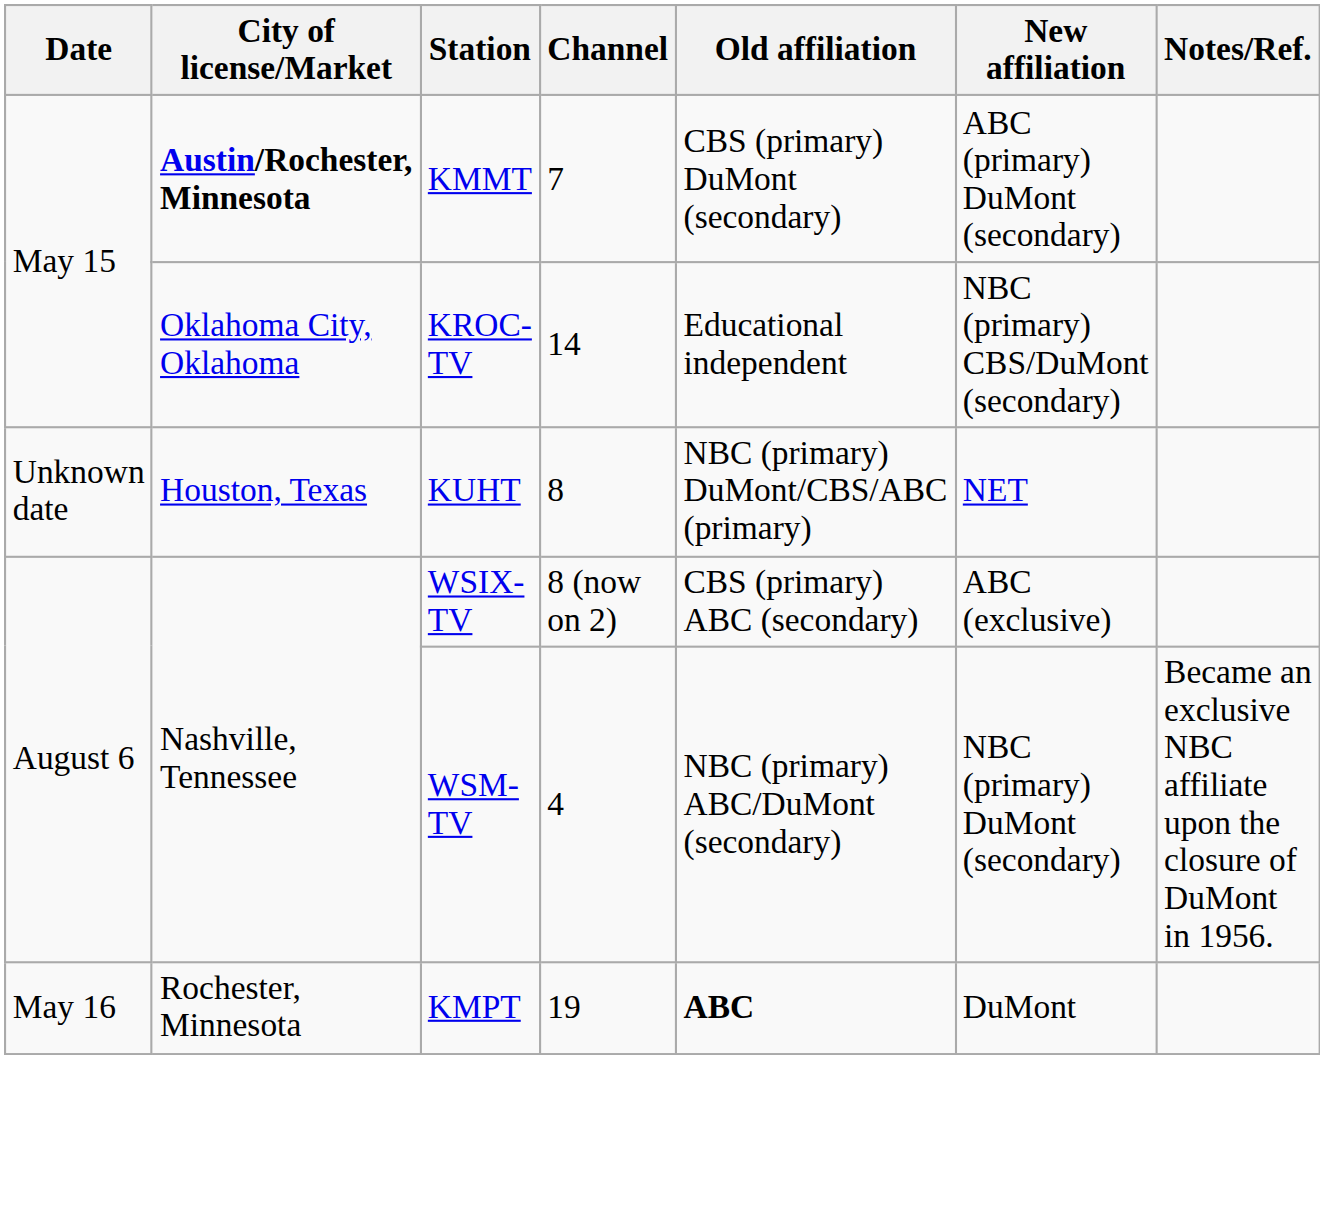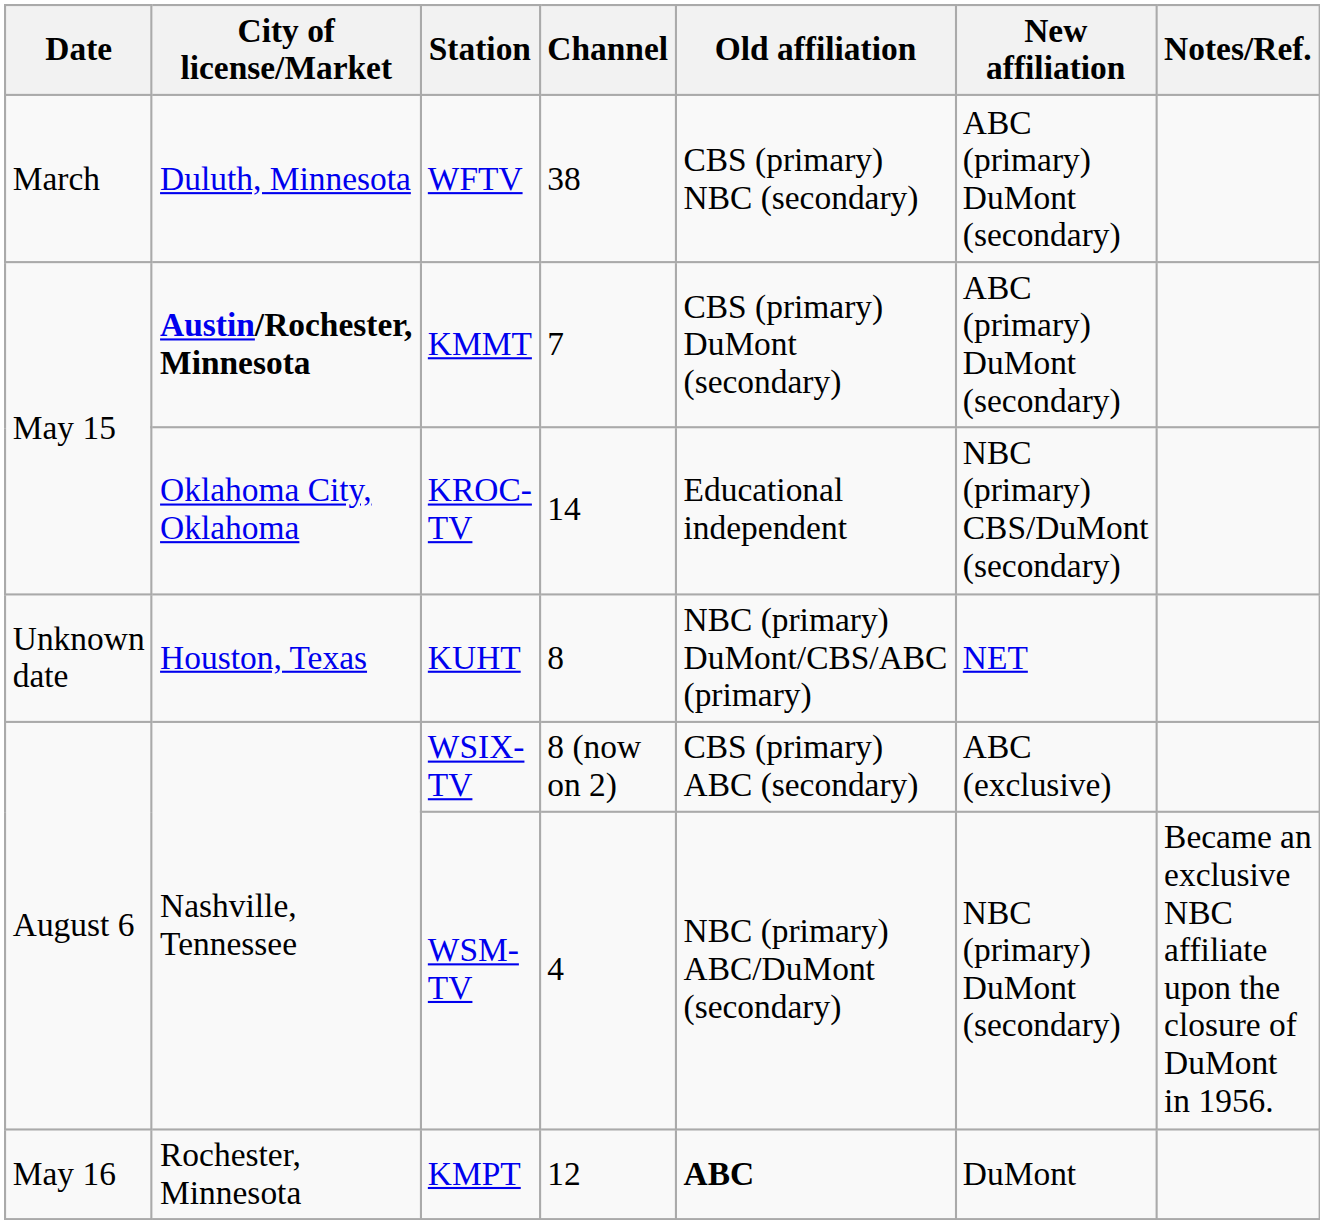 <table class="wikitable sortable">
 <tr>
 <th>Date</th>
 <th>City of license/Market</th>
 <th>Station</th>
 <th>Channel</th>
 <th>Old affiliation</th>
 <th>New affiliation</th>
 <th>Notes/Ref.</th>
+</tr>
+<tr>
+<td>March</td>
+<td><a href='#'>Duluth, Minnesota</a></td>
+<td><a href='#'>WFTV</a></td>
+<td>38</td>
+<td>CBS (primary) <br> NBC (secondary)</td>
+<td>ABC (primary) <br> DuMont (secondary)</td>
+<td></td>
 </tr>
 <tr>
 <td rowspan=2>May 15</td>
 <td><strong><a href='#'>Austin</a>/Rochester, Minnesota</strong></td>
 <td><a href='#'>KMMT</a></td>
 <td>7</td>
 <td>CBS (primary) <br> DuMont (secondary)</td>
 <td>ABC (primary) <br> DuMont (secondary)</td>
 <td></td>
 </tr>
 <tr>
 <td><a href='#'>Oklahoma City, Oklahoma</a></td>
 <td><a href='#'>KROC-TV</a></td>
 <td>14</td>
 <td>Educational independent</td>
 <td>NBC (primary) <br> CBS/DuMont (secondary)</td>
 <td></td>
 </tr>
 <tr>
 <td>Unknown date</td>
 <td><a href='#'>Houston, Texas</a></td>
 <td><a href='#'>KUHT</a></td>
 <td>8</td>
 <td>NBC (primary) <br> DuMont/CBS/ABC (primary)</td>
 <td><a href='#'>NET</a></td>
 <td></td>
 </tr>
 <tr>
 <td rowspan=2>August 6</td>
 <td rowspan=2>Nashville, Tennessee</td>
 <td><a href='#'>WSIX-TV</a></td>
 <td>8 (now on 2)</td>
 <td>CBS (primary) <br> ABC (secondary)</td>
 <td>ABC (exclusive)</td>
 <td></td>
 </tr>
 <tr>
 <td><a href='#'>WSM-TV</a></td>
 <td>4</td>
 <td>NBC (primary) <br> ABC/DuMont (secondary)</td>
 <td>NBC (primary) <br> DuMont (secondary)</td>
 <td>Became an exclusive NBC affiliate upon the closure of DuMont in 1956.</td>
 </tr>
 <tr>
 <td>May 16</td>
 <td>Rochester, Minnesota</td>
 <td><a href='#'>KMPT</a> <br> </td>
-<td>19</td>
+<td>12</td>
 <td><strong>ABC</strong></td>
 <td>DuMont</td>
 <td></td>
 </tr>
 <tr>
 </tr>
 </table>
